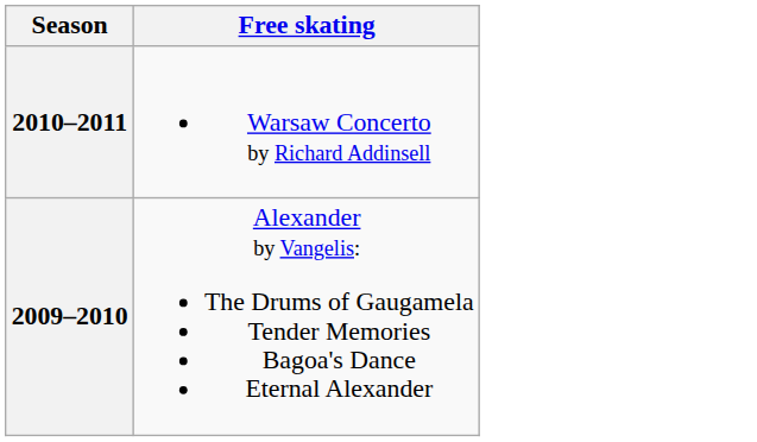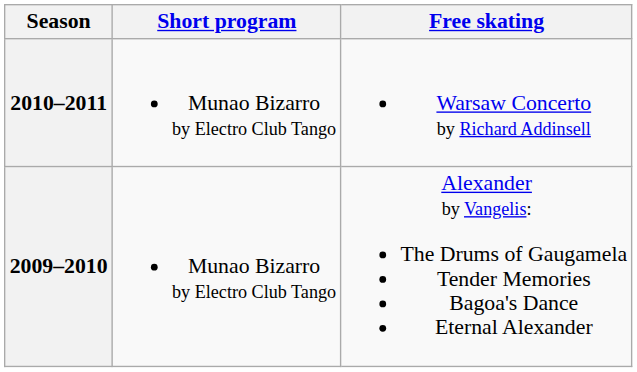 <table class=wikitable style=text-align:center>
 <tr>
 <th>Season</th>
+<th><a href='#'>Short program</a></th>
 <th><a href='#'>Free skating</a></th>
 </tr>
 <tr>
 <th>2010–2011 <br> </th>
+<td><br><ul><li>Munao Bizarro <br><small> by Electro Club Tango </small></li></ul></td>
 <td><br><ul><li><a href='#'>Warsaw Concerto</a> <br><small> by <a href='#'>Richard Addinsell</a> </small></li></ul></td>
 </tr>
 <tr>
 <th>2009–2010 <br> </th>
+<td><br><ul><li>Munao Bizarro <br><small> by Electro Club Tango </small></li></ul></td>
 <td><a href='#'>Alexander</a> <br><small> by <a href='#'>Vangelis</a>: </small><br><ul><li>The Drums of Gaugamela</li><li>Tender Memories</li><li>Bagoa's Dance</li><li>Eternal Alexander</li></ul></td>
 </tr>
 </table>
